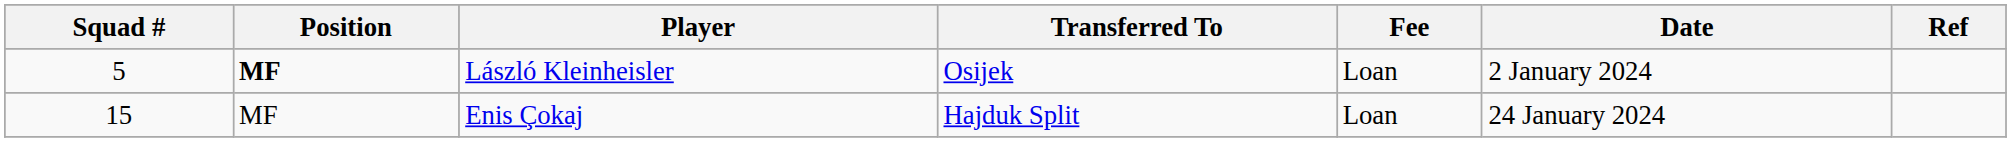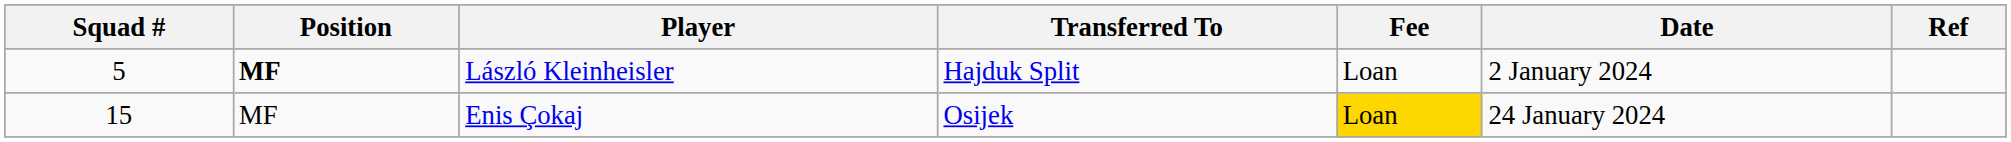 <table class="wikitable sortable" style="width:90%; text-align:center; font-size:95%; text-align:left;">
 <tr>
 <th><strong>Squad #</strong></th>
 <th><strong>Position</strong></th>
 <th><strong>Player</strong></th>
 <th><strong>Transferred To</strong></th>
 <th><strong>Fee</strong></th>
 <th><strong>Date</strong></th>
 <th><strong>Ref</strong></th>
 </tr>
 <tr>
 <td align="center">5</td>
 <td><strong>MF</strong></td>
 <td> <a href='#'>László Kleinheisler</a></td>
-<td> <a href='#'>Osijek</a></td>
+<td> <a href='#'>Hajduk Split</a></td>
 <td>Loan</td>
 <td>2 January 2024</td>
 <td></td>
 </tr>
 <tr>
 <td align="center">15</td>
 <td>MF</td>
 <td> <a href='#'>Enis Çokaj</a></td>
-<td> <a href='#'>Hajduk Split</a></td>
-<td>Loan</td>
+<td> <a href='#'>Osijek</a></td>
+<td style="background: gold;">Loan</td>
 <td>24 January 2024</td>
 <td></td>
 </tr>
 </table>
